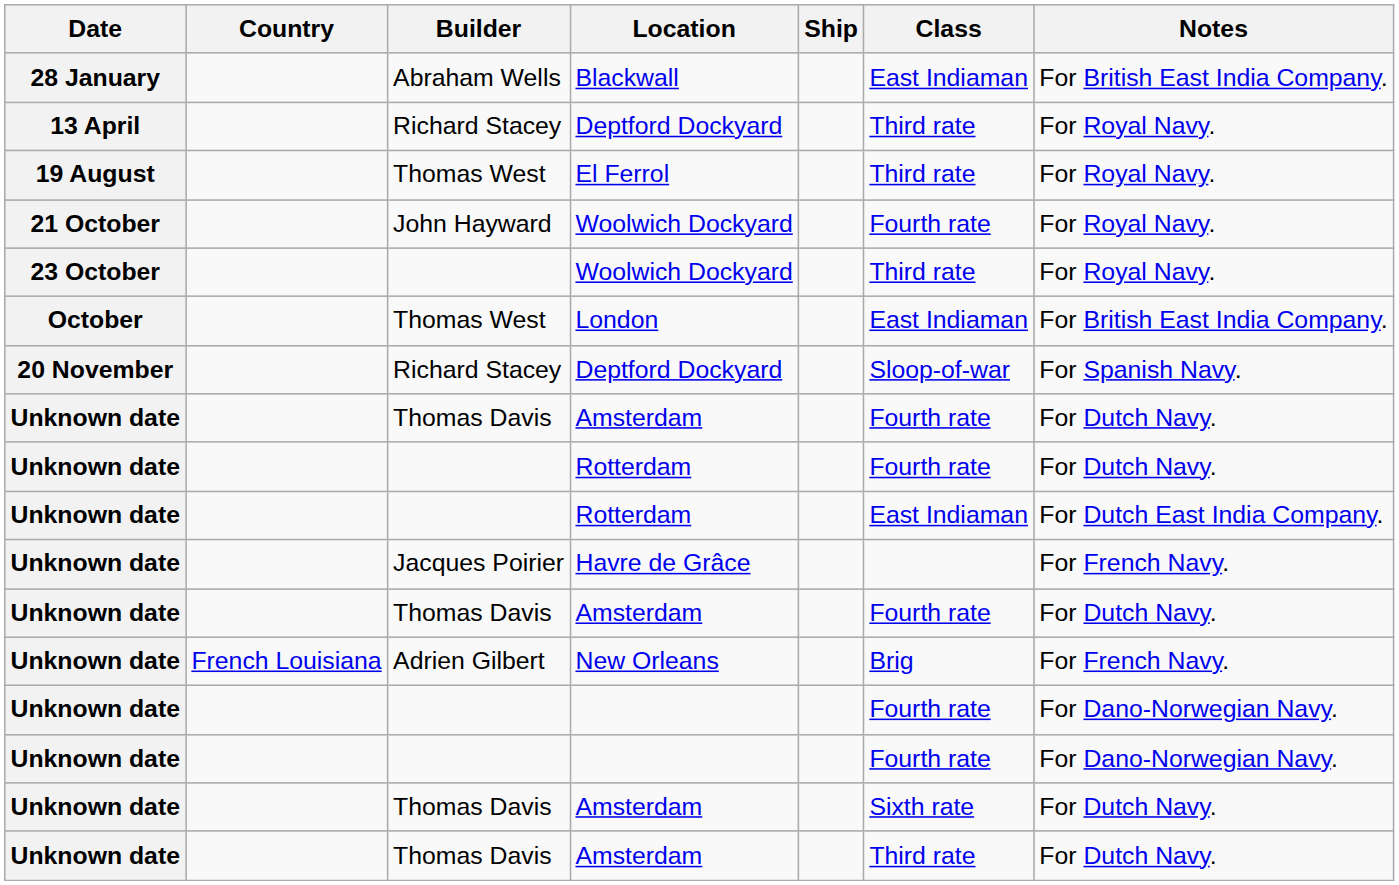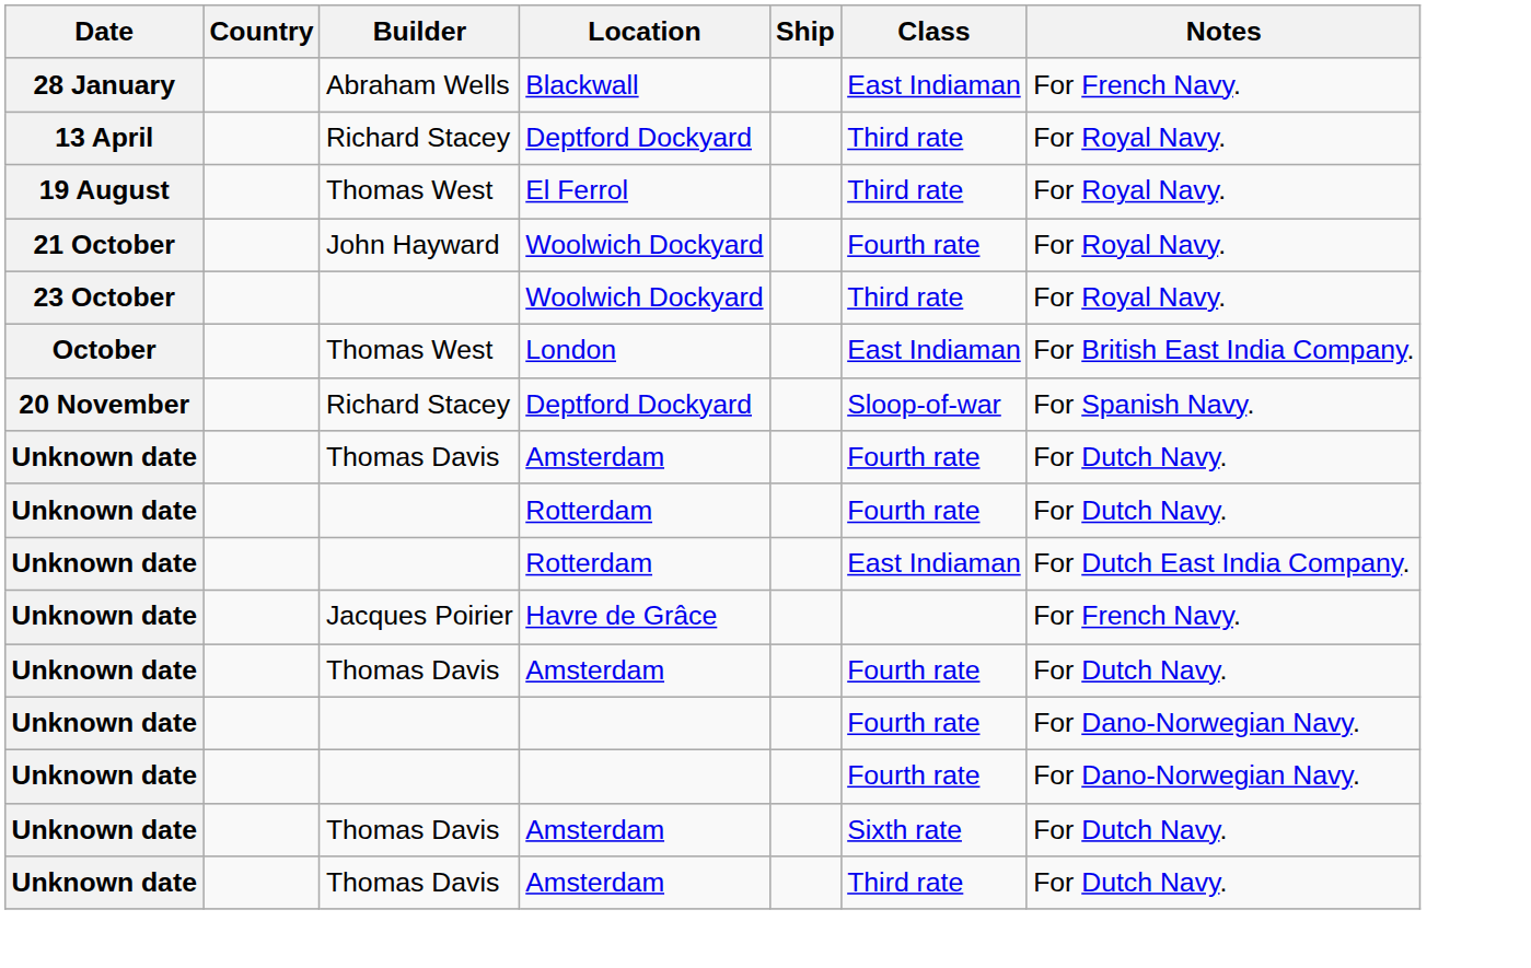 <table class="wikitable sortable" style="font-size:1.00em; line-height:1.5em;">
 <tr>
 <th>Date</th>
 <th>Country</th>
 <th>Builder</th>
 <th>Location</th>
 <th>Ship</th>
 <th>Class</th>
 <th>Notes</th>
 </tr>
 <tr ---->
 <th>28 January</th>
 <td></td>
 <td>Abraham Wells</td>
 <td><a href='#'>Blackwall</a></td>
 <td><strong></strong></td>
 <td><a href='#'>East Indiaman</a></td>
-<td>For <a href='#'>British East India Company</a>.</td>
+<td>For <a href='#'>French Navy</a>.</td>
 </tr>
 <tr ---->
 <th>13 April</th>
 <td></td>
 <td>Richard Stacey</td>
 <td><a href='#'>Deptford Dockyard</a></td>
 <td><strong></strong></td>
 <td><a href='#'>Third rate</a></td>
 <td>For <a href='#'>Royal Navy</a>.</td>
 </tr>
 <tr ---->
 <th>19 August</th>
 <td></td>
 <td>Thomas West</td>
 <td><a href='#'>El Ferrol</a></td>
 <td><strong></strong></td>
 <td><a href='#'>Third rate</a></td>
 <td>For <a href='#'>Royal Navy</a>.</td>
 </tr>
 <tr ---->
 <th>21 October</th>
 <td></td>
 <td>John Hayward</td>
 <td><a href='#'>Woolwich Dockyard</a></td>
 <td><strong></strong></td>
 <td><a href='#'>Fourth rate</a></td>
 <td>For <a href='#'>Royal Navy</a>.</td>
 </tr>
 <tr ---->
 <th>23 October</th>
 <td></td>
 <td></td>
 <td><a href='#'>Woolwich Dockyard</a></td>
 <td><strong></strong></td>
 <td><a href='#'>Third rate</a></td>
 <td>For <a href='#'>Royal Navy</a>.</td>
 </tr>
 <tr ---->
 <th>October</th>
 <td></td>
 <td>Thomas West</td>
 <td><a href='#'>London</a></td>
 <td><strong></strong></td>
 <td><a href='#'>East Indiaman</a></td>
 <td>For <a href='#'>British East India Company</a>.</td>
 </tr>
 <tr ---->
 <th>20 November</th>
 <td></td>
 <td>Richard Stacey</td>
 <td><a href='#'>Deptford Dockyard</a></td>
 <td><strong></strong></td>
 <td><a href='#'>Sloop-of-war</a></td>
 <td>For <a href='#'>Spanish Navy</a>.</td>
 </tr>
 <tr ---->
 <th>Unknown date</th>
 <td></td>
 <td>Thomas Davis</td>
 <td><a href='#'>Amsterdam</a></td>
 <td><strong></strong></td>
 <td><a href='#'>Fourth rate</a></td>
 <td>For <a href='#'>Dutch Navy</a>.</td>
 </tr>
 <tr ---->
 <th>Unknown date</th>
 <td></td>
 <td></td>
 <td><a href='#'>Rotterdam</a></td>
 <td><strong></strong></td>
 <td><a href='#'>Fourth rate</a></td>
 <td>For <a href='#'>Dutch Navy</a>.</td>
 </tr>
 <tr ---->
 <th>Unknown date</th>
 <td></td>
 <td></td>
 <td><a href='#'>Rotterdam</a></td>
 <td><strong></strong></td>
 <td><a href='#'>East Indiaman</a></td>
 <td>For <a href='#'>Dutch East India Company</a>.</td>
 </tr>
 <tr ---->
 <th>Unknown date</th>
 <td></td>
 <td>Jacques Poirier</td>
 <td><a href='#'>Havre de Grâce</a></td>
 <td><strong></strong></td>
 <td></td>
 <td>For <a href='#'>French Navy</a>.</td>
 </tr>
 <tr ---->
 <th>Unknown date</th>
 <td></td>
 <td>Thomas Davis</td>
 <td><a href='#'>Amsterdam</a></td>
 <td><strong></strong></td>
 <td><a href='#'>Fourth rate</a></td>
 <td>For <a href='#'>Dutch Navy</a>.</td>
 </tr>
 <tr ---->
 <th>Unknown date</th>
-<td> <a href='#'>French Louisiana</a></td>
-<td>Adrien Gilbert</td>
-<td><a href='#'>New Orleans</a></td>
-<td><strong></strong></td>
-<td><a href='#'>Brig</a></td>
-<td>For <a href='#'>French Navy</a>.</td>
-</tr>
-<tr ---->
-<th>Unknown date</th>
 <td></td>
 <td></td>
 <td></td>
 <td><strong></strong></td>
 <td><a href='#'>Fourth rate</a></td>
 <td>For <a href='#'>Dano-Norwegian Navy</a>.</td>
 </tr>
 <tr ---->
 <th>Unknown date</th>
 <td></td>
 <td></td>
 <td></td>
 <td><strong></strong></td>
 <td><a href='#'>Fourth rate</a></td>
 <td>For <a href='#'>Dano-Norwegian Navy</a>.</td>
 </tr>
 <tr ---->
 <th>Unknown date</th>
 <td></td>
 <td>Thomas Davis</td>
 <td><a href='#'>Amsterdam</a></td>
 <td><strong></strong></td>
 <td><a href='#'>Sixth rate</a></td>
 <td>For <a href='#'>Dutch Navy</a>.</td>
 </tr>
 <tr ---->
 <th>Unknown date</th>
 <td></td>
 <td>Thomas Davis</td>
 <td><a href='#'>Amsterdam</a></td>
 <td><strong></strong></td>
 <td><a href='#'>Third rate</a></td>
 <td>For <a href='#'>Dutch Navy</a>.</td>
 </tr>
 </table>
